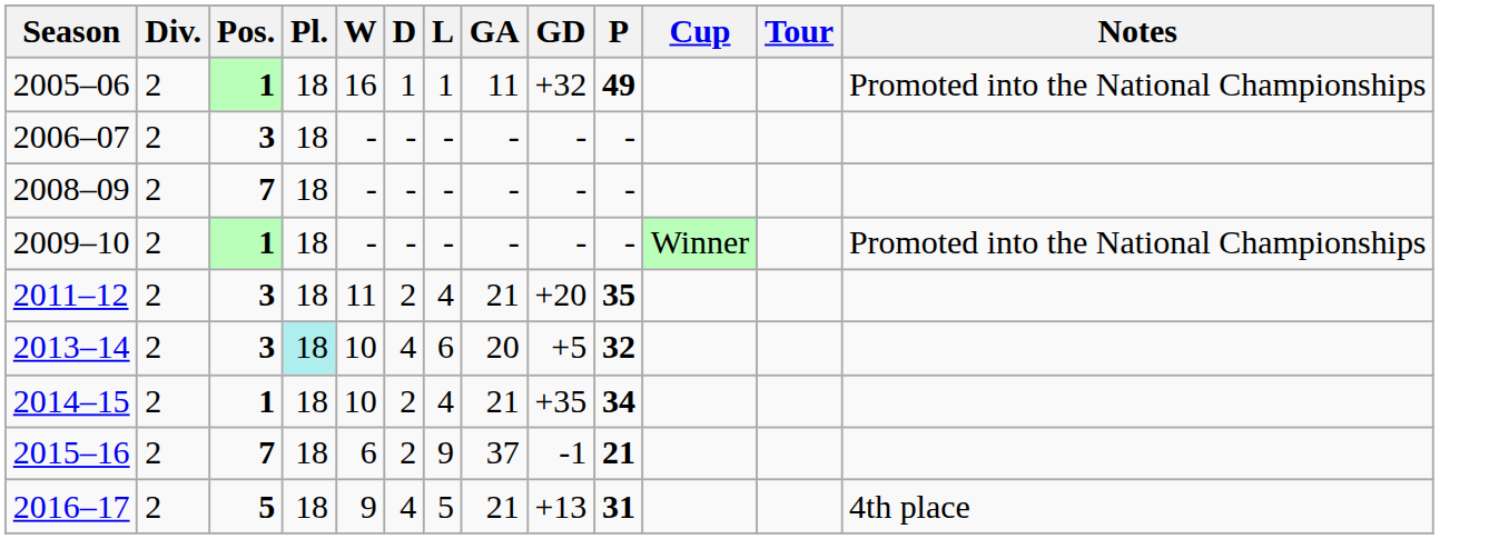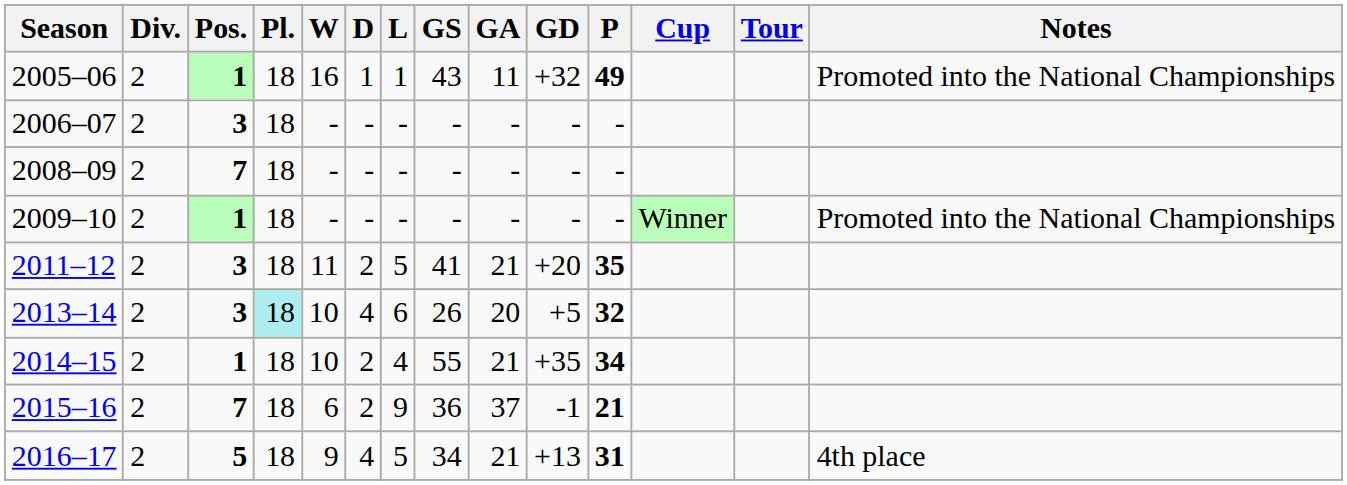 <table class="wikitable">
 <tr style="background:#efefef;">
 <th>Season</th>
 <th>Div.</th>
 <th>Pos.</th>
 <th>Pl.</th>
 <th>W</th>
 <th>D</th>
 <th>L</th>
+<th>GS</th>
 <th>GA</th>
 <th>GD</th>
 <th>P</th>
 <th><a href='#'>Cup</a></th>
 <th><a href='#'>Tour</a></th>
 <th>Notes</th>
 </tr>
 <tr>
 <td>2005–06</td>
 <td>2</td>
 <td align=right bgcolor=#B9FFB9><strong>1</strong></td>
 <td align=right>18</td>
 <td align=right>16</td>
 <td align=right>1</td>
 <td align=right>1</td>
+<td align=right>43</td>
 <td align=right>11</td>
 <td align=right>+32</td>
 <td align=right><strong>49</strong></td>
 <td></td>
 <td></td>
 <td>Promoted into the National Championships</td>
 </tr>
 <tr>
 <td>2006–07</td>
 <td>2</td>
 <td align=right><strong>3</strong></td>
 <td align=right>18</td>
+<td align=right>-</td>
 <td align=right>-</td>
 <td align=right>-</td>
 <td align=right>-</td>
 <td align=right>-</td>
 <td align=right>-</td>
 <td align=right>-</td>
 <td></td>
 <td></td>
 <td></td>
 </tr>
 <tr>
 <td>2008–09</td>
 <td>2</td>
 <td align=right><strong>7</strong></td>
 <td align=right>18</td>
 <td align=right>-</td>
 <td align=right>-</td>
 <td align=right>-</td>
 <td align=right>-</td>
 <td align=right>-</td>
 <td align=right>-</td>
+<td align=right>-</td>
 <td></td>
 <td></td>
 <td></td>
 </tr>
 <tr>
 <td>2009–10</td>
 <td>2</td>
 <td align=right bgcolor=#B9FFB9><strong>1</strong></td>
 <td align=right>18</td>
+<td align=right>-</td>
 <td align=right>-</td>
 <td align=right>-</td>
 <td align=right>-</td>
 <td align=right>-</td>
 <td align=right>-</td>
 <td align=right>-</td>
 <td bgcolor=B9FFB9>Winner</td>
 <td></td>
 <td>Promoted into the National Championships</td>
 </tr>
 <tr>
 <td><a href='#'>2011–12</a></td>
 <td>2</td>
 <td align=right><strong>3</strong></td>
 <td align=right>18</td>
 <td align=right>11</td>
 <td align=right>2</td>
-<td align=right>4</td>
+<td align=right>5</td>
+<td align=right>41</td>
 <td align=right>21</td>
 <td align=right>+20</td>
 <td align=right><strong>35</strong></td>
 <td></td>
 <td></td>
 <td></td>
 </tr>
 <tr>
 <td><a href='#'>2013–14</a></td>
 <td>2</td>
 <td align=right><strong>3</strong></td>
 <td align=right style="background: paleturquoise;">18</td>
 <td align=right>10</td>
 <td align=right>4</td>
 <td align=right>6</td>
+<td align=right>26</td>
 <td align=right>20</td>
 <td align=right>+5</td>
 <td align=right><strong>32</strong></td>
 <td></td>
 <td></td>
 <td></td>
 </tr>
 <tr>
 <td><a href='#'>2014–15</a></td>
 <td>2</td>
 <td align=right><strong>1</strong></td>
 <td align=right>18</td>
 <td align=right>10</td>
 <td align=right>2</td>
 <td align=right>4</td>
+<td align=right>55</td>
 <td align=right>21</td>
 <td align=right>+35</td>
 <td align=right><strong>34</strong></td>
 <td></td>
 <td></td>
 <td></td>
 </tr>
 <tr>
 <td><a href='#'>2015–16</a></td>
 <td>2</td>
 <td align=right><strong>7</strong></td>
 <td align=right>18</td>
 <td align=right>6</td>
 <td align=right>2</td>
 <td align=right>9</td>
+<td align=right>36</td>
 <td align=right>37</td>
 <td align=right>-1</td>
 <td align=right><strong>21</strong></td>
 <td></td>
 <td></td>
 <td></td>
 </tr>
 <tr>
 <td><a href='#'>2016–17</a></td>
 <td>2</td>
 <td align=right><strong>5</strong></td>
 <td align=right>18</td>
 <td align=right>9</td>
 <td align=right>4</td>
 <td align=right>5</td>
+<td align=right>34</td>
 <td align=right>21</td>
 <td align=right>+13</td>
 <td align=right><strong>31</strong></td>
 <td></td>
 <td></td>
 <td>4th place</td>
 </tr>
 </table>
